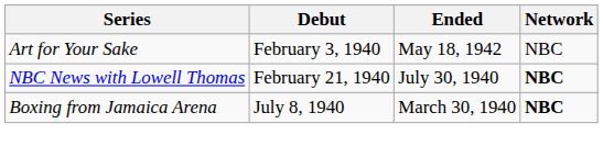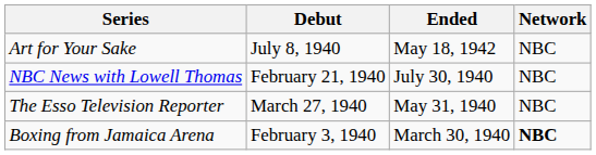 <table class="wikitable sortable">
 <tr>
 <th>Series</th>
 <th>Debut</th>
 <th>Ended</th>
 <th>Network</th>
 </tr>
 <tr>
 <td><em>Art for Your Sake</em></td>
-<td>February 3, 1940</td>
+<td>July 8, 1940</td>
 <td>May 18, 1942</td>
 <td>NBC</td>
 </tr>
 <tr>
 <td><em><a href='#'>NBC News with Lowell Thomas</a></em></td>
 <td>February 21, 1940</td>
 <td>July 30, 1940</td>
-<td><strong>NBC</strong></td>
+<td>NBC</td>
+</tr>
+<tr>
+<td><em>The Esso Television Reporter</em></td>
+<td>March 27, 1940</td>
+<td>May 31, 1940</td>
+<td>NBC</td>
 </tr>
 <tr>
 <td><em>Boxing from Jamaica Arena</em></td>
-<td>July 8, 1940</td>
+<td>February 3, 1940</td>
 <td>March 30, 1940</td>
 <td><strong>NBC</strong></td>
 </tr>
 </table>
